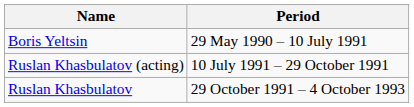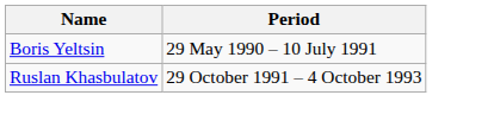 <table class="wikitable">
 <tr>
 <th>Name</th>
 <th>Period</th>
 </tr>
 <tr>
 <td><a href='#'>Boris Yeltsin</a></td>
 <td>29 May 1990 – 10 July 1991</td>
 </tr>
 <tr>
-<td><a href='#'>Ruslan Khasbulatov</a> (acting)</td>
-<td>10 July 1991 – 29 October 1991</td>
-</tr>
-<tr>
 <td><a href='#'>Ruslan Khasbulatov</a></td>
 <td>29 October 1991 – 4 October 1993</td>
 </tr>
 </table>
